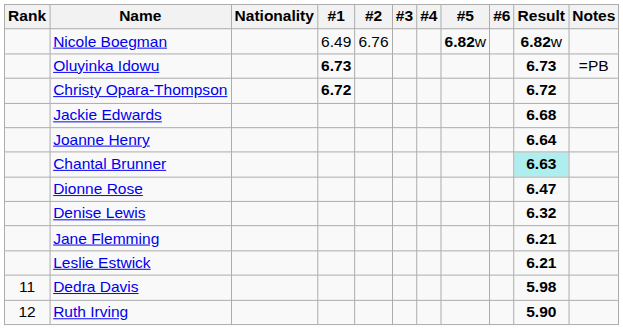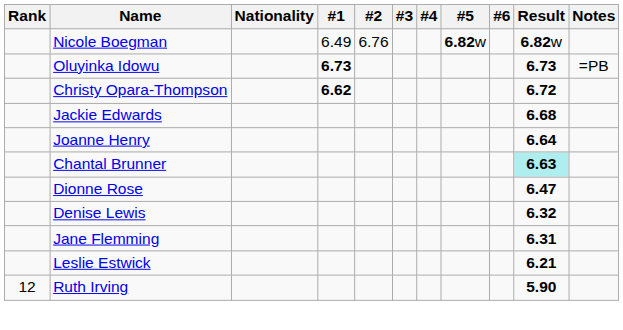 <table class="wikitable sortable" style=" text-align:center">
 <tr>
 <th>Rank</th>
 <th>Name</th>
 <th>Nationality</th>
 <th>#1</th>
 <th>#2</th>
 <th>#3</th>
 <th>#4</th>
 <th>#5</th>
 <th>#6</th>
 <th>Result</th>
 <th>Notes</th>
 </tr>
 <tr>
 <td></td>
 <td align=left><a href='#'>Nicole Boegman</a></td>
 <td align=left></td>
 <td>6.49</td>
 <td>6.76</td>
 <td></td>
 <td></td>
 <td><strong>6.82</strong>w</td>
 <td></td>
 <td><strong>6.82</strong>w</td>
 <td></td>
 </tr>
 <tr>
 <td></td>
 <td align=left><a href='#'>Oluyinka Idowu</a></td>
 <td align=left></td>
 <td><strong>6.73</strong></td>
 <td></td>
 <td></td>
 <td></td>
 <td></td>
 <td></td>
 <td><strong>6.73</strong></td>
 <td>=PB</td>
 </tr>
 <tr>
 <td></td>
 <td align=left><a href='#'>Christy Opara-Thompson</a></td>
 <td align=left></td>
-<td><strong>6.72</strong></td>
+<td><strong>6.62</strong></td>
 <td></td>
 <td></td>
 <td></td>
 <td></td>
 <td></td>
 <td><strong>6.72</strong></td>
 <td></td>
 </tr>
 <tr>
 <td></td>
 <td align=left><a href='#'>Jackie Edwards</a></td>
 <td align=left></td>
 <td></td>
 <td></td>
 <td></td>
 <td></td>
 <td></td>
 <td></td>
 <td><strong>6.68</strong></td>
 <td></td>
 </tr>
 <tr>
 <td></td>
 <td align=left><a href='#'>Joanne Henry</a></td>
 <td align=left></td>
 <td></td>
 <td></td>
 <td></td>
 <td></td>
 <td></td>
 <td></td>
 <td><strong>6.64</strong></td>
 <td></td>
 </tr>
 <tr>
 <td></td>
 <td align=left><a href='#'>Chantal Brunner</a></td>
 <td align=left></td>
 <td></td>
 <td></td>
 <td></td>
 <td></td>
 <td></td>
 <td></td>
 <td style="background: paleturquoise;"><strong>6.63</strong></td>
 <td></td>
 </tr>
 <tr>
 <td></td>
 <td align=left><a href='#'>Dionne Rose</a></td>
 <td align=left></td>
 <td></td>
 <td></td>
 <td></td>
 <td></td>
 <td></td>
 <td></td>
 <td><strong>6.47</strong></td>
 <td></td>
 </tr>
 <tr>
 <td></td>
 <td align=left><a href='#'>Denise Lewis</a></td>
 <td align=left></td>
 <td></td>
 <td></td>
 <td></td>
 <td></td>
 <td></td>
 <td></td>
 <td><strong>6.32</strong></td>
 <td></td>
 </tr>
 <tr>
 <td></td>
 <td align=left><a href='#'>Jane Flemming</a></td>
 <td align=left></td>
 <td></td>
 <td></td>
 <td></td>
 <td></td>
 <td></td>
 <td></td>
-<td><strong>6.21</strong></td>
+<td><strong>6.31</strong></td>
 <td></td>
 </tr>
 <tr>
 <td></td>
 <td align=left><a href='#'>Leslie Estwick</a></td>
 <td align=left></td>
 <td></td>
 <td></td>
 <td></td>
 <td></td>
 <td></td>
 <td></td>
 <td><strong>6.21</strong></td>
 <td></td>
 </tr>
 <tr>
-<td>11</td>
-<td align=left><a href='#'>Dedra Davis</a></td>
-<td align=left></td>
-<td></td>
-<td></td>
-<td></td>
-<td></td>
-<td></td>
-<td></td>
-<td><strong>5.98</strong></td>
-<td></td>
-</tr>
-<tr>
 <td>12</td>
 <td align=left><a href='#'>Ruth Irving</a></td>
 <td align=left></td>
 <td></td>
 <td></td>
 <td></td>
 <td></td>
 <td></td>
 <td></td>
 <td><strong>5.90</strong></td>
 <td></td>
 </tr>
 </table>
